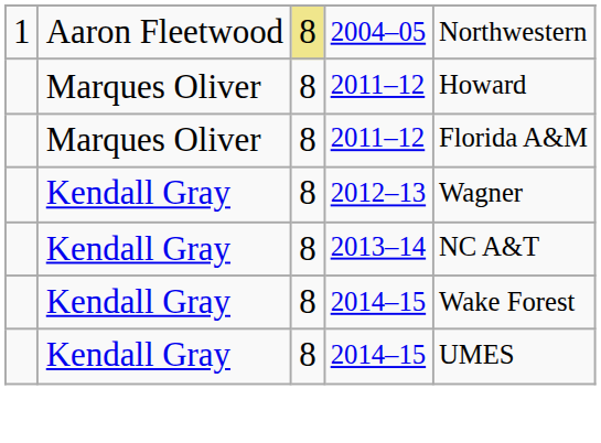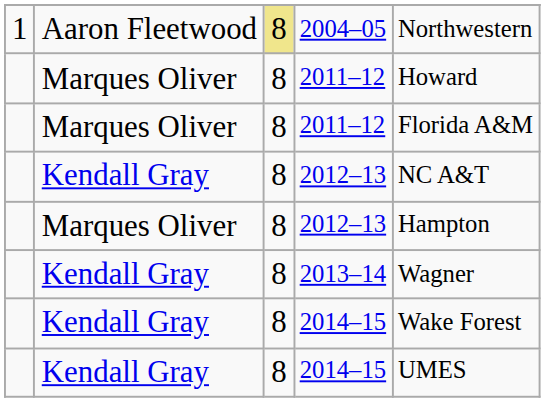 <table class="wikitable">
 <tr>
 </tr>
 <tr>
 <td>1</td>
 <td>Aaron Fleetwood</td>
 <td style="background: khaki;">8</td>
 <td style="font-size:80%;"><a href='#'>2004–05</a></td>
 <td style="font-size:80%;">Northwestern</td>
 </tr>
 <tr>
 <td></td>
 <td>Marques Oliver</td>
 <td>8</td>
 <td style="font-size:80%;"><a href='#'>2011–12</a></td>
 <td style="font-size:80%;">Howard</td>
 </tr>
 <tr>
 <td></td>
 <td>Marques Oliver</td>
 <td>8</td>
 <td style="font-size:80%;"><a href='#'>2011–12</a></td>
 <td style="font-size:80%;">Florida A&M</td>
 </tr>
 <tr>
 <td></td>
 <td><a href='#'>Kendall Gray</a></td>
 <td>8</td>
 <td style="font-size:80%;"><a href='#'>2012–13</a></td>
-<td style="font-size:80%;">Wagner</td>
+<td style="font-size:80%;">NC A&T</td>
+</tr>
+<tr>
+<td></td>
+<td>Marques Oliver</td>
+<td>8</td>
+<td style="font-size:80%;"><a href='#'>2012–13</a></td>
+<td style="font-size:80%;">Hampton</td>
 </tr>
 <tr>
 <td></td>
 <td><a href='#'>Kendall Gray</a></td>
 <td>8</td>
 <td style="font-size:80%;"><a href='#'>2013–14</a></td>
-<td style="font-size:80%;">NC A&T</td>
+<td style="font-size:80%;">Wagner</td>
 </tr>
 <tr>
 <td></td>
 <td><a href='#'>Kendall Gray</a></td>
 <td>8</td>
 <td style="font-size:80%;"><a href='#'>2014–15</a></td>
 <td style="font-size:80%;">Wake Forest</td>
 </tr>
 <tr>
 <td></td>
 <td><a href='#'>Kendall Gray</a></td>
 <td>8</td>
 <td style="font-size:80%;"><a href='#'>2014–15</a></td>
 <td style="font-size:80%;">UMES</td>
 </tr>
 </table>
